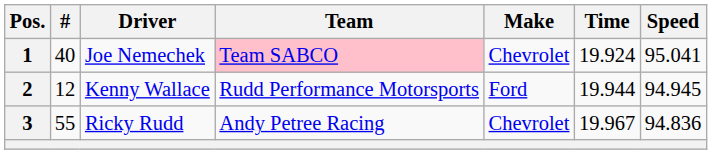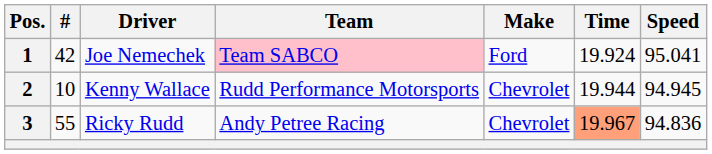 <table class="wikitable" style="font-size:95%">
 <tr>
 <th>Pos.</th>
 <th>#</th>
 <th>Driver</th>
 <th>Team</th>
 <th>Make</th>
 <th>Time</th>
 <th>Speed</th>
 </tr>
 <tr>
 <th>1</th>
-<td>40</td>
+<td>42</td>
 <td><a href='#'>Joe Nemechek</a></td>
 <td style="background: pink;"><a href='#'>Team SABCO</a></td>
-<td><a href='#'>Chevrolet</a></td>
+<td><a href='#'>Ford</a></td>
 <td>19.924</td>
 <td>95.041</td>
 </tr>
 <tr>
 <th>2</th>
-<td>12</td>
+<td>10</td>
 <td><a href='#'>Kenny Wallace</a></td>
 <td><a href='#'>Rudd Performance Motorsports</a></td>
-<td><a href='#'>Ford</a></td>
+<td><a href='#'>Chevrolet</a></td>
 <td>19.944</td>
 <td>94.945</td>
 </tr>
 <tr>
 <th>3</th>
 <td>55</td>
 <td><a href='#'>Ricky Rudd</a></td>
 <td><a href='#'>Andy Petree Racing</a></td>
 <td><a href='#'>Chevrolet</a></td>
-<td>19.967</td>
+<td style="background: lightsalmon;">19.967</td>
 <td>94.836</td>
 </tr>
 <tr>
 <th colspan="7"></th>
 </tr>
 </table>
